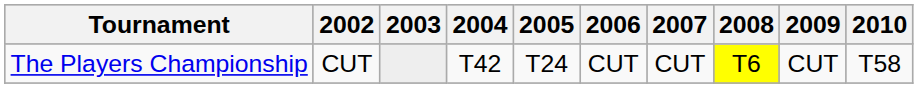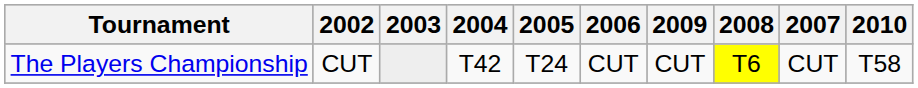 <table class="wikitable" style="font-size:95%;text-align:center;">
 <tr>
 <th>Tournament</th>
 <th>2002</th>
 <th>2003</th>
 <th>2004</th>
 <th>2005</th>
 <th>2006</th>
+<th>2009</th>
+<th>2008</th>
 <th>2007</th>
-<th>2008</th>
-<th>2009</th>
 <th>2010</th>
 </tr>
 <tr>
 <td align=left><a href='#'>The Players Championship</a></td>
 <td>CUT</td>
 <td style="background:#eeeeee;"></td>
 <td>T42</td>
 <td>T24</td>
 <td>CUT</td>
 <td>CUT</td>
 <td style="background:yellow;">T6</td>
 <td>CUT</td>
 <td>T58</td>
 </tr>
 </table>
